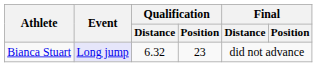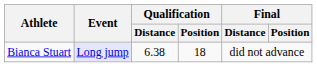 <table class=wikitable style="font-size:90%">
 <tr>
 <th rowspan="2">Athlete</th>
 <th rowspan="2">Event</th>
 <th colspan="2">Qualification</th>
 <th colspan="2">Final</th>
 </tr>
 <tr style="font-size:95%">
 <th>Distance</th>
 <th>Position</th>
 <th>Distance</th>
 <th>Position</th>
 </tr>
 <tr align=center>
 <td align=left><a href='#'>Bianca Stuart</a></td>
 <td align=left style="background: lavender;"><a href='#'>Long jump</a></td>
-<td>6.32</td>
-<td>23</td>
+<td>6.38</td>
+<td>18</td>
 <td colspan=2>did not advance</td>
 </tr>
 </table>
